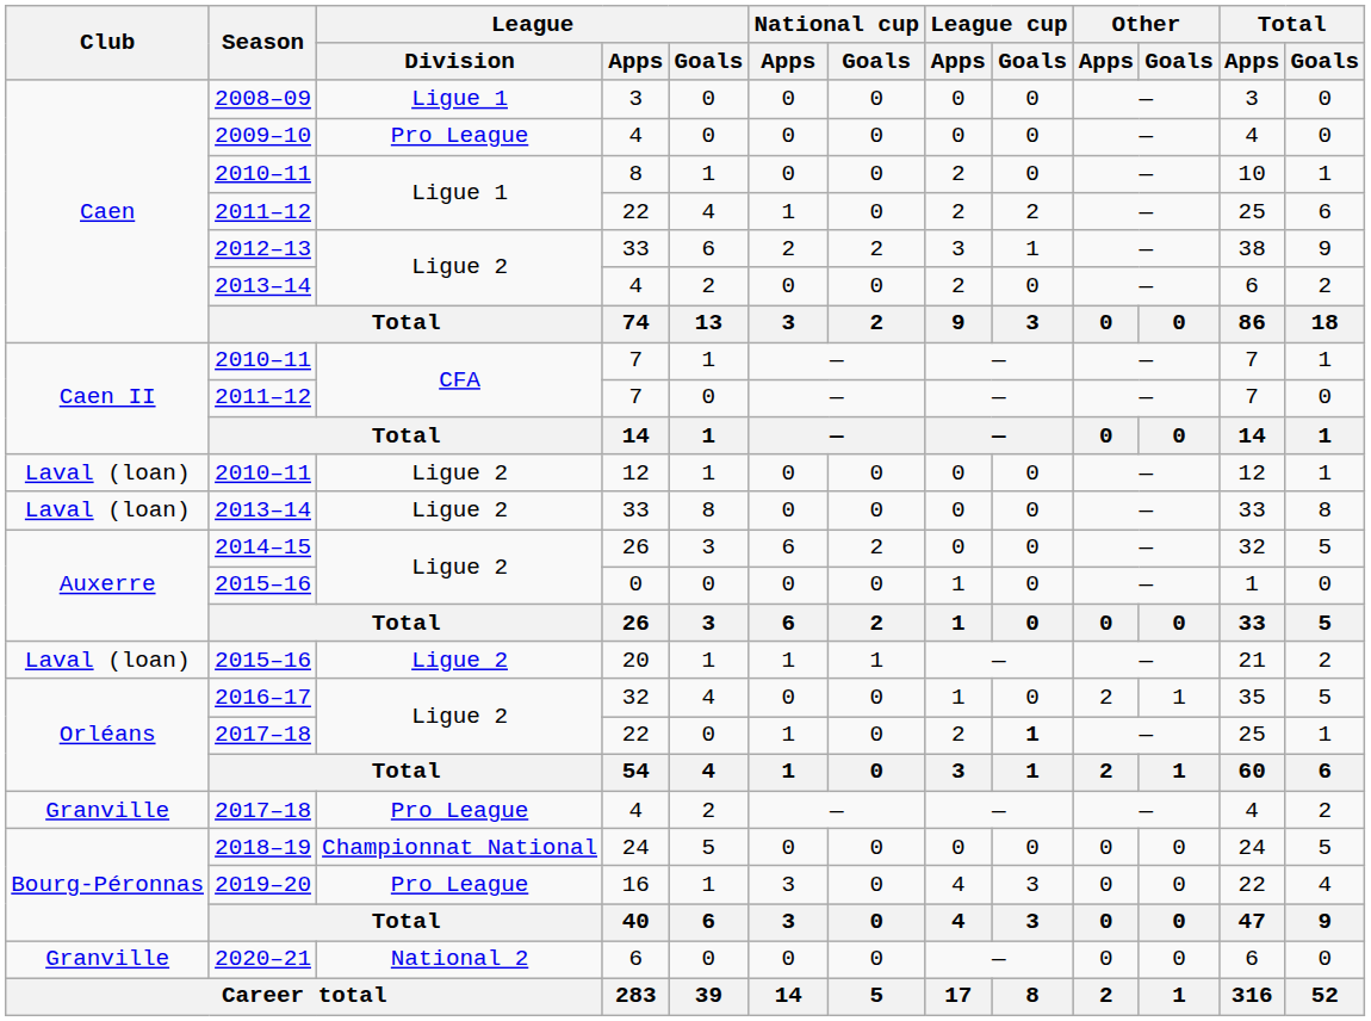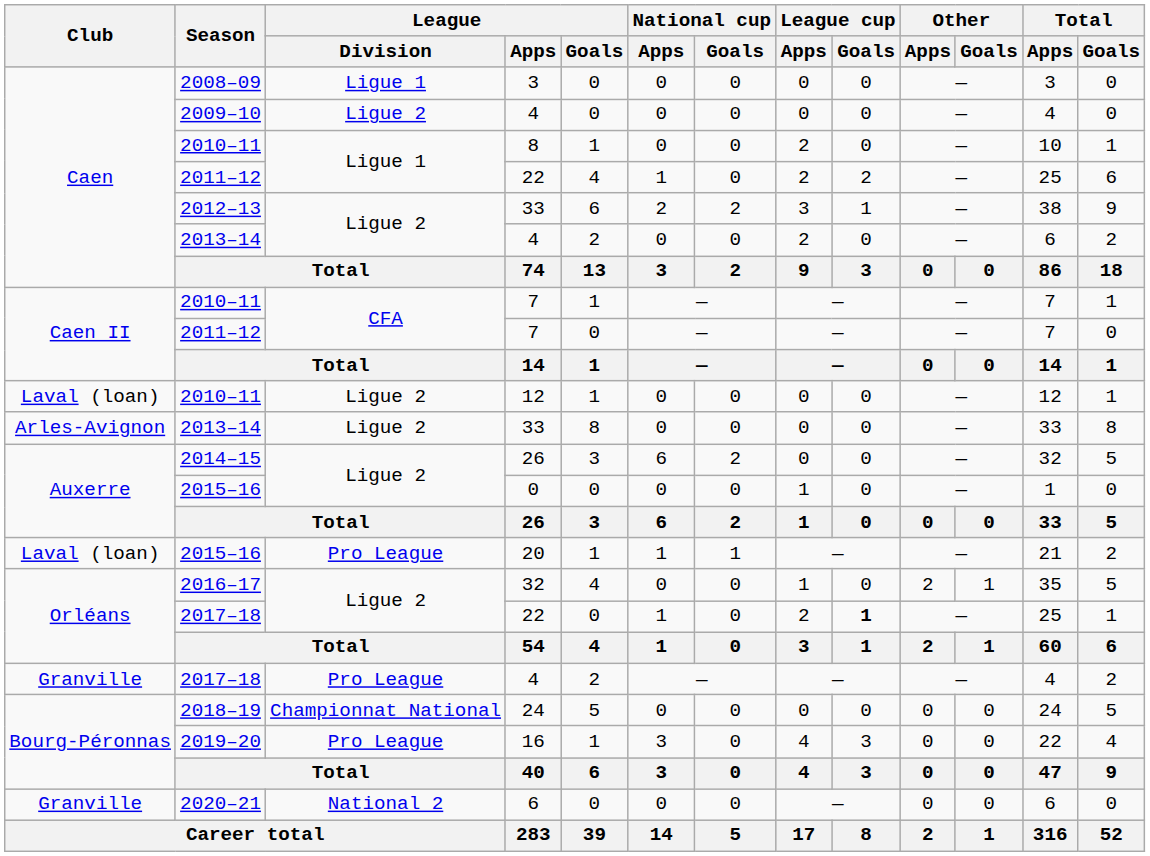 <table class=wikitable style="text-align:center">
 <tr>
 <th rowspan="2">Club</th>
 <th rowspan="2">Season</th>
 <th colspan="3">League</th>
 <th colspan="2">National cup</th>
 <th colspan="2">League cup</th>
 <th colspan="2">Other</th>
 <th colspan="2">Total</th>
 </tr>
 <tr>
 <th>Division</th>
 <th>Apps</th>
 <th>Goals</th>
 <th>Apps</th>
 <th>Goals</th>
 <th>Apps</th>
 <th>Goals</th>
 <th>Apps</th>
 <th>Goals</th>
 <th>Apps</th>
 <th>Goals</th>
 </tr>
 <tr>
 <td rowspan="7"><a href='#'>Caen</a></td>
 <td><a href='#'>2008–09</a></td>
 <td><a href='#'>Ligue 1</a></td>
 <td>3</td>
 <td>0</td>
 <td>0</td>
 <td>0</td>
 <td>0</td>
 <td>0</td>
 <td colspan="2">—</td>
 <td>3</td>
 <td>0</td>
 </tr>
 <tr>
 <td><a href='#'>2009–10</a></td>
-<td><a href='#'>Pro League</a></td>
+<td><a href='#'>Ligue 2</a></td>
 <td>4</td>
 <td>0</td>
 <td>0</td>
 <td>0</td>
 <td>0</td>
 <td>0</td>
 <td colspan="2">—</td>
 <td>4</td>
 <td>0</td>
 </tr>
 <tr>
 <td><a href='#'>2010–11</a></td>
 <td rowspan="2">Ligue 1</td>
 <td>8</td>
 <td>1</td>
 <td>0</td>
 <td>0</td>
 <td>2</td>
 <td>0</td>
 <td colspan="2">—</td>
 <td>10</td>
 <td>1</td>
 </tr>
 <tr>
 <td><a href='#'>2011–12</a></td>
 <td>22</td>
 <td>4</td>
 <td>1</td>
 <td>0</td>
 <td>2</td>
 <td>2</td>
 <td colspan="2">—</td>
 <td>25</td>
 <td>6</td>
 </tr>
 <tr>
 <td><a href='#'>2012–13</a></td>
 <td rowspan="2">Ligue 2</td>
 <td>33</td>
 <td>6</td>
 <td>2</td>
 <td>2</td>
 <td>3</td>
 <td>1</td>
 <td colspan="2">—</td>
 <td>38</td>
 <td>9</td>
 </tr>
 <tr>
 <td><a href='#'>2013–14</a></td>
 <td>4</td>
 <td>2</td>
 <td>0</td>
 <td>0</td>
 <td>2</td>
 <td>0</td>
 <td colspan="2">—</td>
 <td>6</td>
 <td>2</td>
 </tr>
 <tr>
 <th colspan="2">Total</th>
 <th>74</th>
 <th>13</th>
 <th>3</th>
 <th>2</th>
 <th>9</th>
 <th>3</th>
 <th>0</th>
 <th>0</th>
 <th>86</th>
 <th>18</th>
 </tr>
 <tr>
 <td rowspan="3"><a href='#'>Caen II</a></td>
 <td><a href='#'>2010–11</a></td>
 <td rowspan="2"><a href='#'>CFA</a></td>
 <td>7</td>
 <td>1</td>
 <td colspan="2">—</td>
 <td colspan="2">—</td>
 <td colspan="2">—</td>
 <td>7</td>
 <td>1</td>
 </tr>
 <tr>
 <td><a href='#'>2011–12</a></td>
 <td>7</td>
 <td>0</td>
 <td colspan="2">—</td>
 <td colspan="2">—</td>
 <td colspan="2">—</td>
 <td>7</td>
 <td>0</td>
 </tr>
 <tr>
 <th colspan="2">Total</th>
 <th>14</th>
 <th>1</th>
 <th colspan="2">—</th>
 <th colspan="2">—</th>
 <th>0</th>
 <th>0</th>
 <th>14</th>
 <th>1</th>
 </tr>
 <tr>
 <td><a href='#'>Laval</a> (loan)</td>
 <td><a href='#'>2010–11</a></td>
 <td>Ligue 2</td>
 <td>12</td>
 <td>1</td>
 <td>0</td>
 <td>0</td>
 <td>0</td>
 <td>0</td>
 <td colspan="2">—</td>
 <td>12</td>
 <td>1</td>
 </tr>
 <tr>
-<td><a href='#'>Laval</a> (loan)</td>
+<td><a href='#'>Arles-Avignon</a></td>
 <td><a href='#'>2013–14</a></td>
 <td>Ligue 2</td>
 <td>33</td>
 <td>8</td>
 <td>0</td>
 <td>0</td>
 <td>0</td>
 <td>0</td>
 <td colspan="2">—</td>
 <td>33</td>
 <td>8</td>
 </tr>
 <tr>
 <td rowspan="3"><a href='#'>Auxerre</a></td>
 <td><a href='#'>2014–15</a></td>
 <td rowspan="2">Ligue 2</td>
 <td>26</td>
 <td>3</td>
 <td>6</td>
 <td>2</td>
 <td>0</td>
 <td>0</td>
 <td colspan="2">—</td>
 <td>32</td>
 <td>5</td>
 </tr>
 <tr>
 <td><a href='#'>2015–16</a></td>
 <td>0</td>
 <td>0</td>
 <td>0</td>
 <td>0</td>
 <td>1</td>
 <td>0</td>
 <td colspan="2">—</td>
 <td>1</td>
 <td>0</td>
 </tr>
 <tr>
 <th colspan="2">Total</th>
 <th>26</th>
 <th>3</th>
 <th>6</th>
 <th>2</th>
 <th>1</th>
 <th>0</th>
 <th>0</th>
 <th>0</th>
 <th>33</th>
 <th>5</th>
 </tr>
 <tr>
 <td><a href='#'>Laval</a> (loan)</td>
 <td><a href='#'>2015–16</a></td>
-<td><a href='#'>Ligue 2</a></td>
+<td><a href='#'>Pro League</a></td>
 <td>20</td>
 <td>1</td>
 <td>1</td>
 <td>1</td>
 <td colspan="2">—</td>
 <td colspan="2">—</td>
 <td>21</td>
 <td>2</td>
 </tr>
 <tr>
 <td rowspan="3"><a href='#'>Orléans</a></td>
 <td><a href='#'>2016–17</a></td>
 <td rowspan="2">Ligue 2</td>
 <td>32</td>
 <td>4</td>
 <td>0</td>
 <td>0</td>
 <td>1</td>
 <td>0</td>
 <td>2</td>
 <td>1</td>
 <td>35</td>
 <td>5</td>
 </tr>
 <tr>
 <td><a href='#'>2017–18</a></td>
 <td>22</td>
 <td>0</td>
 <td>1</td>
 <td>0</td>
 <td>2</td>
 <td><strong>1</strong></td>
 <td colspan="2">—</td>
 <td>25</td>
 <td>1</td>
 </tr>
 <tr>
 <th colspan="2">Total</th>
 <th>54</th>
 <th>4</th>
 <th>1</th>
 <th>0</th>
 <th>3</th>
 <th>1</th>
 <th>2</th>
 <th>1</th>
 <th>60</th>
 <th>6</th>
 </tr>
 <tr>
 <td><a href='#'>Granville</a></td>
 <td><a href='#'>2017–18</a></td>
 <td><a href='#'>Pro League</a></td>
 <td>4</td>
 <td>2</td>
 <td colspan="2">—</td>
 <td colspan="2">—</td>
 <td colspan="2">—</td>
 <td>4</td>
 <td>2</td>
 </tr>
 <tr>
 <td rowspan="3"><a href='#'>Bourg-Péronnas</a></td>
 <td><a href='#'>2018–19</a></td>
 <td><a href='#'>Championnat National</a></td>
 <td>24</td>
 <td>5</td>
 <td>0</td>
 <td>0</td>
 <td>0</td>
 <td>0</td>
 <td>0</td>
 <td>0</td>
 <td>24</td>
 <td>5</td>
 </tr>
 <tr>
 <td><a href='#'>2019–20</a></td>
 <td><a href='#'>Pro League</a></td>
 <td>16</td>
 <td>1</td>
 <td>3</td>
 <td>0</td>
 <td>4</td>
 <td>3</td>
 <td>0</td>
 <td>0</td>
 <td>22</td>
 <td>4</td>
 </tr>
 <tr>
 <th colspan="2">Total</th>
 <th>40</th>
 <th>6</th>
 <th>3</th>
 <th>0</th>
 <th>4</th>
 <th>3</th>
 <th>0</th>
 <th>0</th>
 <th>47</th>
 <th>9</th>
 </tr>
 <tr>
 <td><a href='#'>Granville</a></td>
 <td><a href='#'>2020–21</a></td>
 <td><a href='#'>National 2</a></td>
 <td>6</td>
 <td>0</td>
 <td>0</td>
 <td>0</td>
 <td colspan="2">—</td>
 <td>0</td>
 <td>0</td>
 <td>6</td>
 <td>0</td>
 </tr>
 <tr>
 <th colspan="3">Career total</th>
 <th>283</th>
 <th>39</th>
 <th>14</th>
 <th>5</th>
 <th>17</th>
 <th>8</th>
 <th>2</th>
 <th>1</th>
 <th>316</th>
 <th>52</th>
 </tr>
 </table>
